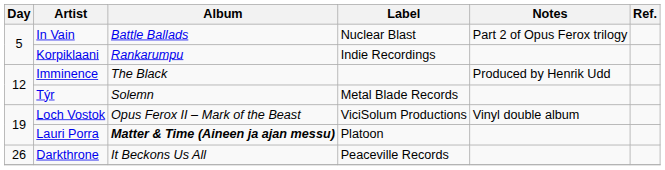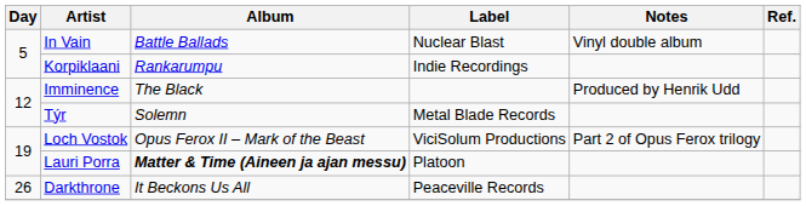 <table class="wikitable" id="table_April">
 <tr>
 <th>Day</th>
 <th>Artist</th>
 <th>Album</th>
 <th>Label</th>
 <th>Notes</th>
 <th>Ref.</th>
 </tr>
 <tr>
 <td style="text-align:center;" rowspan="2">5</td>
 <td><a href='#'>In Vain</a></td>
 <td><em><a href='#'>Battle Ballads</a></em></td>
 <td>Nuclear Blast</td>
-<td>Part 2 of Opus Ferox trilogy</td>
+<td>Vinyl double album</td>
 <td></td>
 </tr>
 <tr>
 <td><a href='#'>Korpiklaani</a></td>
 <td><em><a href='#'>Rankarumpu</a></em></td>
 <td>Indie Recordings</td>
 <td></td>
 <td></td>
 </tr>
 <tr>
 <td style="text-align:center;" rowspan="2">12</td>
 <td><a href='#'>Imminence</a></td>
 <td><em>The Black</em></td>
 <td></td>
 <td>Produced by Henrik Udd</td>
 <td></td>
 </tr>
 <tr>
 <td><a href='#'>Týr</a></td>
 <td><em>Solemn</em></td>
 <td>Metal Blade Records</td>
 <td></td>
 <td></td>
 </tr>
 <tr>
 <td style="text-align:center;" rowspan="2">19</td>
 <td><a href='#'>Loch Vostok</a></td>
 <td><em>Opus Ferox II – Mark of the Beast</em></td>
 <td>ViciSolum Productions</td>
-<td>Vinyl double album</td>
+<td>Part 2 of Opus Ferox trilogy</td>
 <td></td>
 </tr>
 <tr>
 <td><a href='#'>Lauri Porra</a></td>
 <td><strong><em>Matter & Time (Aineen ja ajan messu)</em></strong></td>
 <td>Platoon</td>
 <td></td>
 <td></td>
 </tr>
 <tr>
 <td style="text-align:center;" rowspan="1">26</td>
 <td><a href='#'>Darkthrone</a></td>
 <td><em>It Beckons Us All</em></td>
 <td>Peaceville Records</td>
 <td></td>
 <td></td>
 </tr>
 <tr>
 </tr>
 </table>
